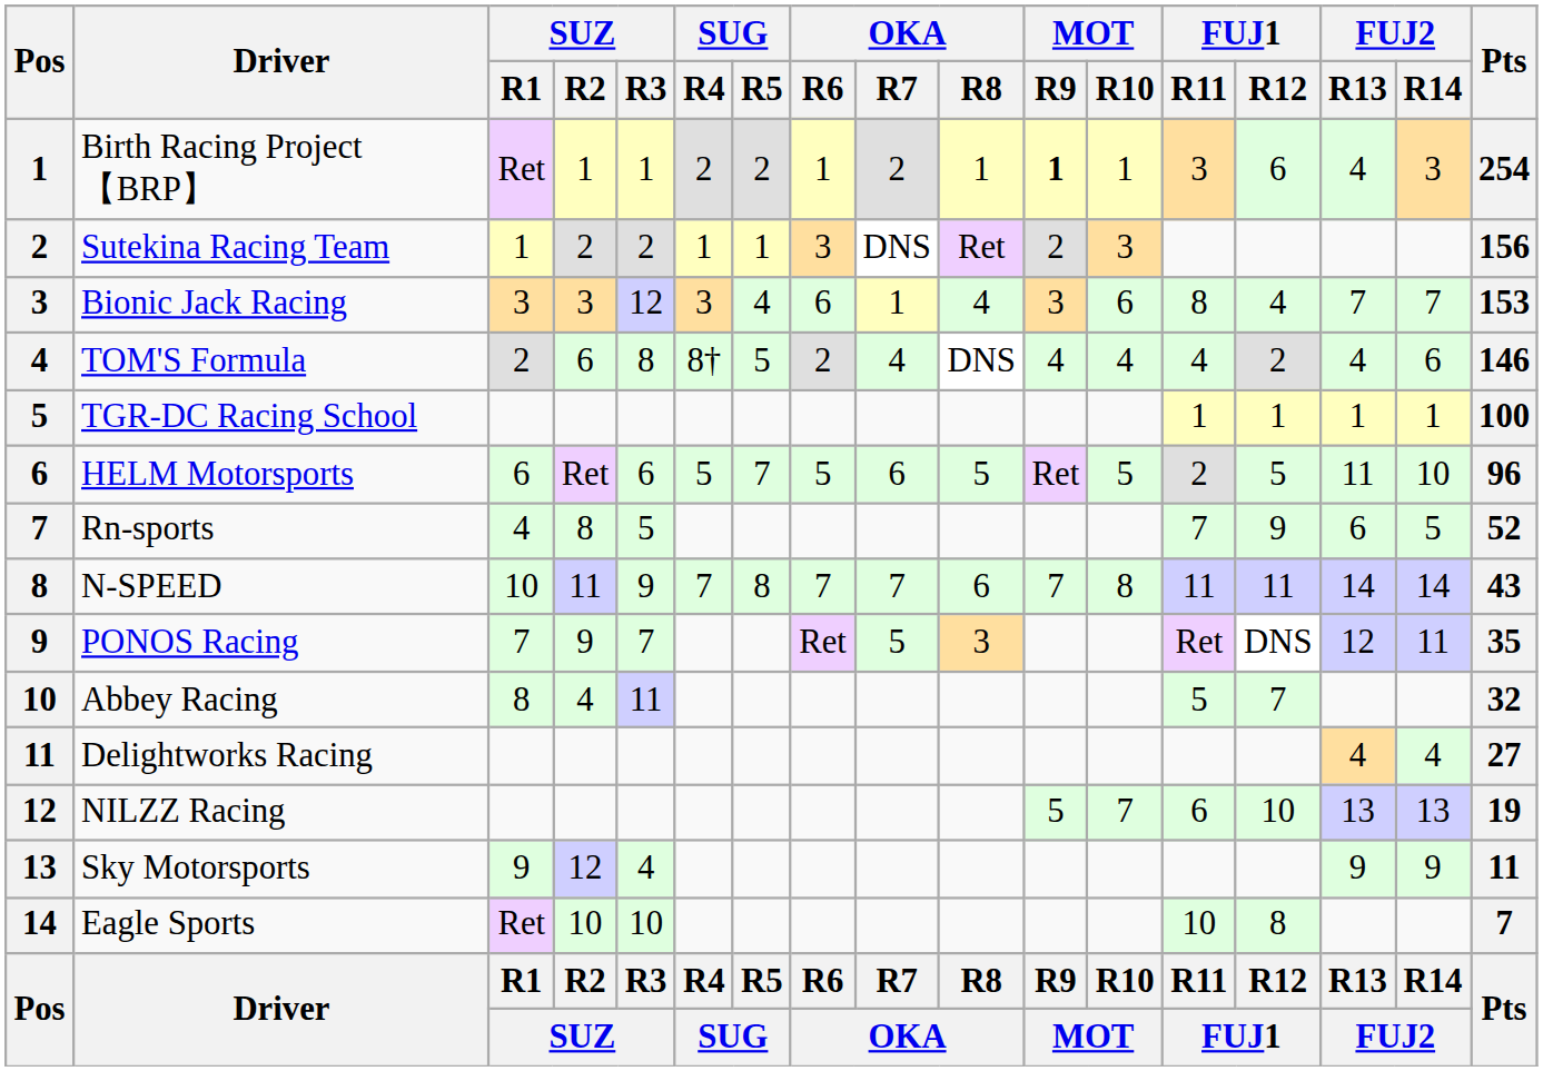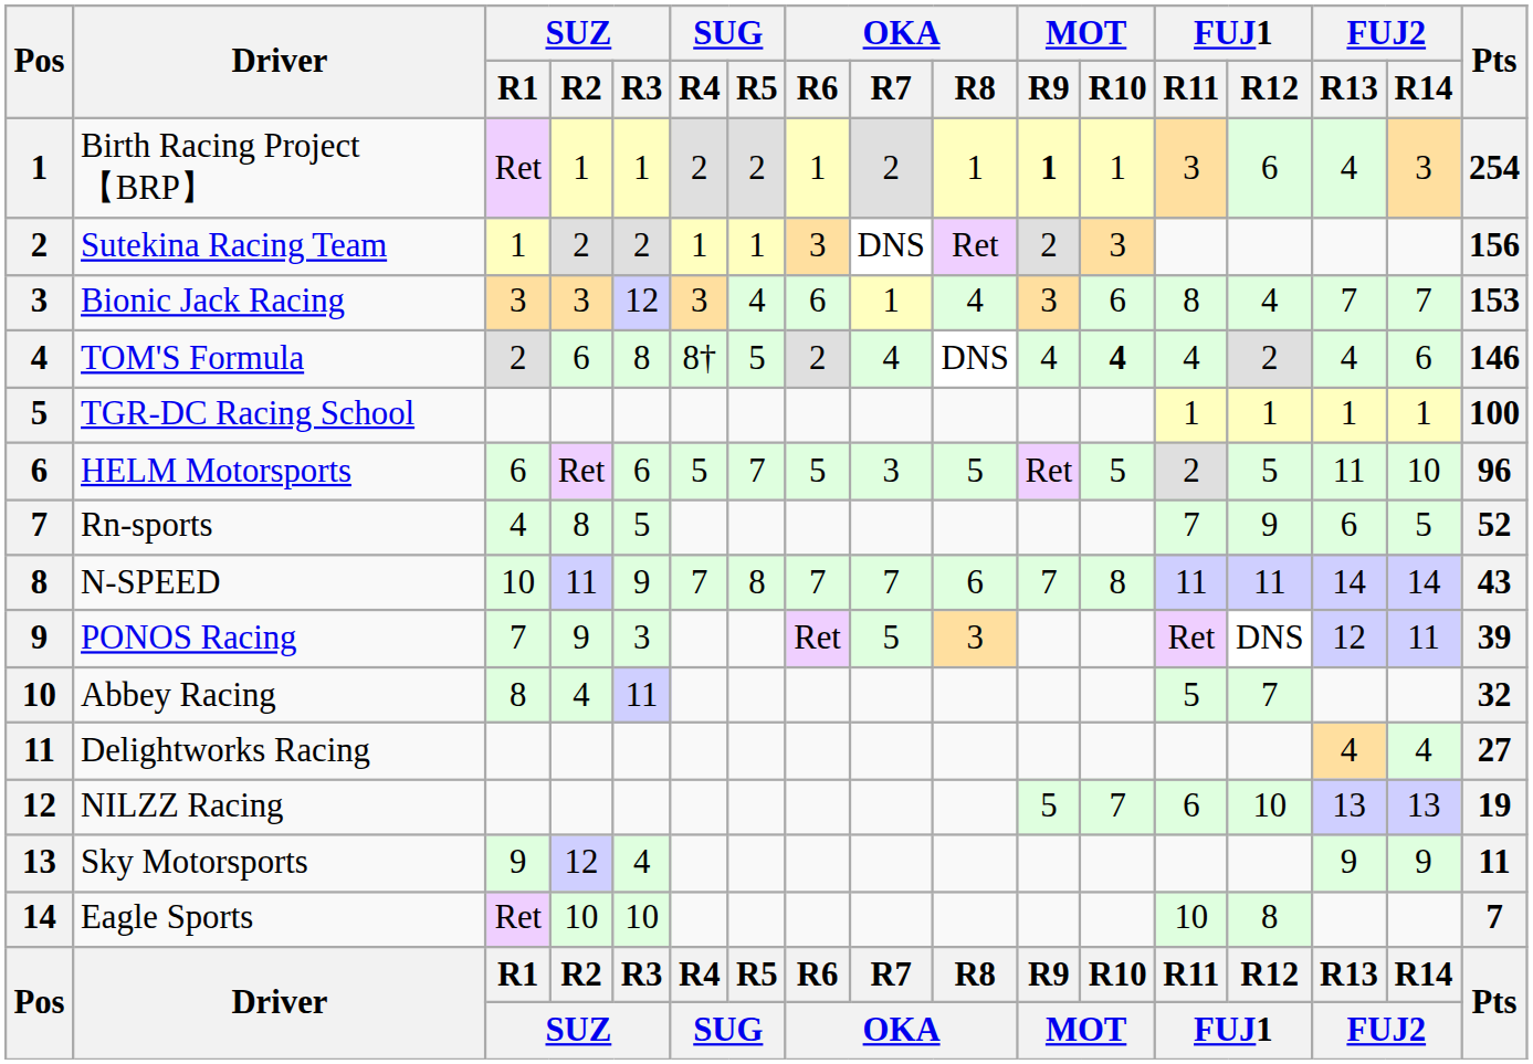 <table class="wikitable" style="font-size:85%; text-align:center">
 <tr>
 <th rowspan="2" valign="middle">Pos</th>
 <th rowspan="2" valign="middle">Driver</th>
 <th colspan="3"><a href='#'>SUZ</a></th>
 <th colspan="2"><a href='#'>SUG</a></th>
 <th colspan="3"><a href='#'>OKA</a></th>
 <th colspan="2"><a href='#'>MOT</a></th>
 <th colspan="2"><a href='#'>FUJ</a>1</th>
 <th colspan="2"><a href='#'>FUJ2</a></th>
 <th rowspan="2" valign="middle">Pts</th>
 </tr>
 <tr>
 <th>R1</th>
 <th>R2</th>
 <th>R3</th>
 <th>R4</th>
 <th>R5</th>
 <th>R6</th>
 <th>R7</th>
 <th>R8</th>
 <th>R9</th>
 <th>R10</th>
 <th>R11</th>
 <th>R12</th>
 <th>R13</th>
 <th>R14</th>
 </tr>
 <tr>
 <th>1</th>
 <td align="left">Birth Racing Project【BRP】</td>
 <td style="background:#efcfff;">Ret</td>
 <td style="background:#ffffbf;">1</td>
 <td style="background:#ffffbf;">1</td>
 <td style="background:#dfdfdf;">2</td>
 <td style="background:#dfdfdf;">2</td>
 <td style="background:#ffffbf;">1</td>
 <td style="background:#dfdfdf;">2</td>
 <td style="background:#ffffbf;">1</td>
 <td style="background:#ffffbf;"><strong>1</strong></td>
 <td style="background:#ffffbf;">1</td>
 <td style="background:#ffdf9f;">3</td>
 <td style="background:#dfffdf;">6</td>
 <td style="background:#dfffdf;">4</td>
 <td style="background:#ffdf9f;">3</td>
 <th>254</th>
 </tr>
 <tr>
 <th>2</th>
 <td align="left" nowrap><a href='#'>Sutekina Racing Team</a></td>
 <td style="background:#ffffbf;">1</td>
 <td style="background:#dfdfdf;">2</td>
 <td style="background:#dfdfdf;">2</td>
 <td style="background:#ffffbf;">1</td>
 <td style="background:#ffffbf;">1</td>
 <td style="background:#ffdf9f;">3</td>
 <td style="background:#ffffff;">DNS</td>
 <td style="background:#efcfff;">Ret</td>
 <td style="background:#dfdfdf;">2</td>
 <td style="background:#ffdf9f;">3</td>
 <td></td>
 <td></td>
 <td></td>
 <td></td>
 <th>156</th>
 </tr>
 <tr>
 <th>3</th>
 <td align="left"><a href='#'>Bionic Jack Racing</a></td>
 <td style="background:#ffdf9f;">3</td>
 <td style="background:#ffdf9f;">3</td>
 <td style="background:#CFCFFF;">12</td>
 <td style="background:#ffdf9f;">3</td>
 <td style="background:#dfffdf;">4</td>
 <td style="background:#dfffdf;">6</td>
 <td style="background:#ffffbf;">1</td>
 <td style="background:#dfffdf;">4</td>
 <td style="background:#ffdf9f;">3</td>
 <td style="background:#dfffdf;">6</td>
 <td style="background:#dfffdf;">8</td>
 <td style="background:#dfffdf;">4</td>
 <td style="background:#dfffdf;">7</td>
 <td style="background:#dfffdf;">7</td>
 <th>153</th>
 </tr>
 <tr>
 <th>4</th>
 <td nowrap="" align="left"><a href='#'>TOM'S Formula</a></td>
 <td style="background:#dfdfdf;">2</td>
 <td style="background:#dfffdf;">6</td>
 <td style="background:#dfffdf;">8</td>
 <td style="background:#dfffdf;">8†</td>
 <td style="background:#dfffdf;">5</td>
 <td style="background:#dfdfdf;">2</td>
 <td style="background:#dfffdf;">4</td>
 <td style="background:#ffffff;">DNS</td>
 <td style="background:#dfffdf;">4</td>
-<td style="background:#dfffdf;">4</td>
+<td style="background:#dfffdf;"><strong>4</strong></td>
 <td style="background:#dfffdf;">4</td>
 <td style="background:#dfdfdf;">2</td>
 <td style="background:#dfffdf;">4</td>
 <td style="background:#dfffdf;">6</td>
 <th>146</th>
 </tr>
 <tr>
 <th>5</th>
 <td align="left"><a href='#'>TGR-DC Racing School</a></td>
 <td></td>
 <td></td>
 <td></td>
 <td></td>
 <td></td>
 <td></td>
 <td></td>
 <td></td>
 <td></td>
 <td></td>
 <td style="background:#ffffbf;">1</td>
 <td style="background:#ffffbf;">1</td>
 <td style="background:#ffffbf;">1</td>
 <td style="background:#ffffbf;">1</td>
 <th>100</th>
 </tr>
 <tr>
 <th>6</th>
 <td align="left"><a href='#'>HELM Motorsports</a></td>
 <td style="background:#dfffdf;">6</td>
 <td style="background:#efcfff;">Ret</td>
 <td style="background:#dfffdf;">6</td>
 <td style="background:#dfffdf;">5</td>
 <td style="background:#dfffdf;">7</td>
 <td style="background:#dfffdf;">5</td>
-<td style="background:#dfffdf;">6</td>
+<td style="background:#dfffdf;">3</td>
 <td style="background:#dfffdf;">5</td>
 <td style="background:#efcfff;">Ret</td>
 <td style="background:#dfffdf;">5</td>
 <td style="background:#dfdfdf;">2</td>
 <td style="background:#dfffdf;">5</td>
 <td style="background:#dfffdf;">11</td>
 <td style="background:#dfffdf;">10</td>
 <th>96</th>
 </tr>
 <tr>
 <th>7</th>
 <td align="left">Rn-sports</td>
 <td style="background:#dfffdf;">4</td>
 <td style="background:#dfffdf;">8</td>
 <td style="background:#dfffdf;">5</td>
 <td></td>
 <td></td>
 <td></td>
 <td></td>
 <td></td>
 <td></td>
 <td></td>
 <td style="background:#dfffdf;">7</td>
 <td style="background:#dfffdf;">9</td>
 <td style="background:#dfffdf;">6</td>
 <td style="background:#dfffdf;">5</td>
 <th>52</th>
 </tr>
 <tr>
 <th>8</th>
 <td align="left">N-SPEED</td>
 <td style="background:#dfffdf;">10</td>
 <td style="background:#CFCFFF;">11</td>
 <td style="background:#dfffdf;">9</td>
 <td style="background:#dfffdf;">7</td>
 <td style="background:#dfffdf;">8</td>
 <td style="background:#dfffdf;">7</td>
 <td style="background:#dfffdf;">7</td>
 <td style="background:#dfffdf;">6</td>
 <td style="background:#dfffdf;">7</td>
 <td style="background:#dfffdf;">8</td>
 <td style="background:#CFCFFF;">11</td>
 <td style="background:#CFCFFF;">11</td>
 <td style="background:#CFCFFF;">14</td>
 <td style="background:#CFCFFF;">14</td>
 <th>43</th>
 </tr>
 <tr>
 <th>9</th>
 <td align="left"><a href='#'>PONOS Racing</a></td>
 <td style="background:#dfffdf;">7</td>
 <td style="background:#dfffdf;">9</td>
-<td style="background:#dfffdf;">7</td>
+<td style="background:#dfffdf;">3</td>
 <td></td>
 <td></td>
 <td style="background:#efcfff;">Ret</td>
 <td style="background:#dfffdf;">5</td>
 <td style="background:#ffdf9f;">3</td>
 <td></td>
 <td></td>
 <td style="background:#efcfff;">Ret</td>
 <td style="background:#ffffff;">DNS</td>
 <td style="background:#CFCFFF;">12</td>
 <td style="background:#CFCFFF;">11</td>
-<th>35</th>
+<th>39</th>
 </tr>
 <tr>
 <th>10</th>
 <td align="left">Abbey Racing</td>
 <td style="background:#dfffdf;">8</td>
 <td style="background:#dfffdf;">4</td>
 <td style="background:#CFCFFF;">11</td>
 <td></td>
 <td></td>
 <td></td>
 <td></td>
 <td></td>
 <td></td>
 <td></td>
 <td style="background:#dfffdf;">5</td>
 <td style="background:#dfffdf;">7</td>
 <td></td>
 <td></td>
 <th>32</th>
 </tr>
 <tr>
 <th>11</th>
 <td align="left">Delightworks Racing</td>
 <td></td>
 <td></td>
 <td></td>
 <td></td>
 <td></td>
 <td></td>
 <td></td>
 <td></td>
 <td></td>
 <td></td>
 <td></td>
 <td></td>
 <td style="background:#ffdf9f;">4</td>
 <td style="background:#dfffdf;">4</td>
 <th>27</th>
 </tr>
 <tr>
 <th>12</th>
 <td align="left">NILZZ Racing</td>
 <td></td>
 <td></td>
 <td></td>
 <td></td>
 <td></td>
 <td></td>
 <td></td>
 <td></td>
 <td style="background:#dfffdf;">5</td>
 <td style="background:#dfffdf;">7</td>
 <td style="background:#dfffdf;">6</td>
 <td style="background:#dfffdf;">10</td>
 <td style="background:#CFCFFF;">13</td>
 <td style="background:#CFCFFF;">13</td>
 <th>19</th>
 </tr>
 <tr>
 <th>13</th>
 <td align="left">Sky Motorsports</td>
 <td style="background:#dfffdf;">9</td>
 <td style="background:#CFCFFF;">12</td>
 <td style="background:#dfffdf;">4</td>
 <td></td>
 <td></td>
 <td></td>
 <td></td>
 <td></td>
 <td></td>
 <td></td>
 <td></td>
 <td></td>
 <td style="background:#dfffdf;">9</td>
 <td style="background:#dfffdf;">9</td>
 <th>11</th>
 </tr>
 <tr>
 <th>14</th>
 <td align="left">Eagle Sports</td>
 <td style="background:#efcfff;">Ret</td>
 <td style="background:#dfffdf;">10</td>
 <td style="background:#dfffdf;">10</td>
 <td></td>
 <td></td>
 <td></td>
 <td></td>
 <td></td>
 <td></td>
 <td></td>
 <td style="background:#dfffdf;">10</td>
 <td style="background:#dfffdf;">8</td>
 <td></td>
 <td></td>
 <th>7</th>
 </tr>
 <tr>
 <th rowspan="2">Pos</th>
 <th rowspan="2">Driver</th>
 <th>R1</th>
 <th>R2</th>
 <th>R3</th>
 <th>R4</th>
 <th>R5</th>
 <th>R6</th>
 <th>R7</th>
 <th>R8</th>
 <th>R9</th>
 <th>R10</th>
 <th>R11</th>
 <th>R12</th>
 <th>R13</th>
 <th>R14</th>
 <th rowspan="2">Pts</th>
 </tr>
 <tr>
 <th colspan="3"><a href='#'>SUZ</a></th>
 <th colspan="2"><a href='#'>SUG</a></th>
 <th colspan="3"><a href='#'>OKA</a></th>
 <th colspan="2"><a href='#'>MOT</a></th>
 <th colspan="2"><a href='#'>FUJ</a>1</th>
 <th colspan="2"><a href='#'>FUJ2</a></th>
 </tr>
 </table>
